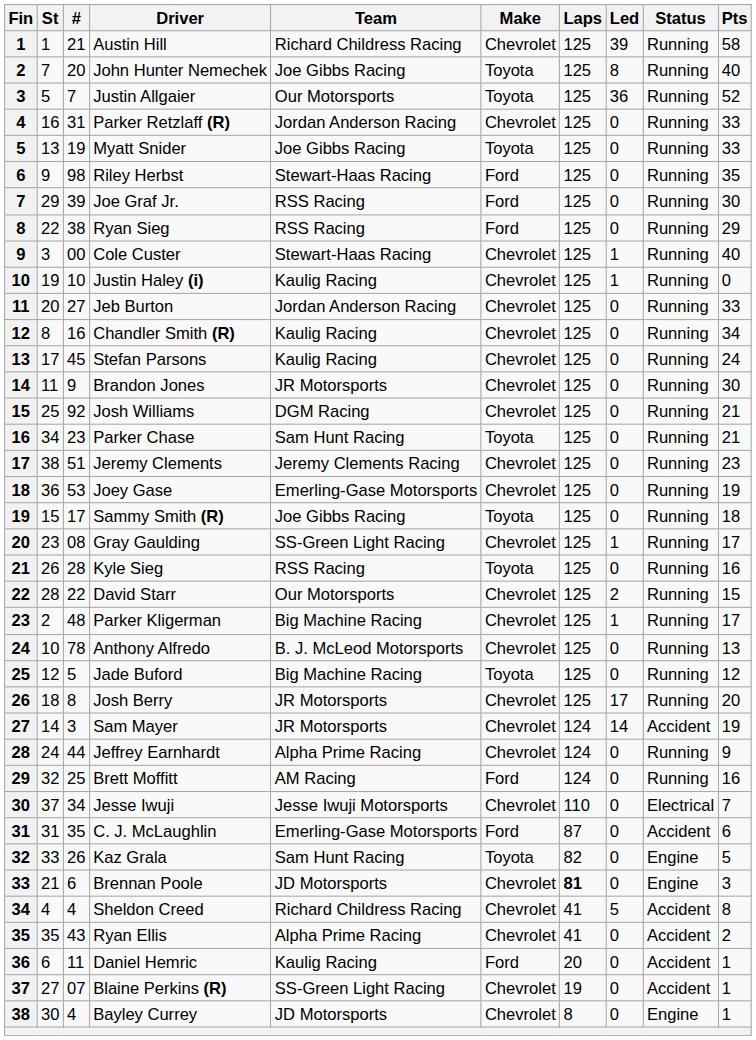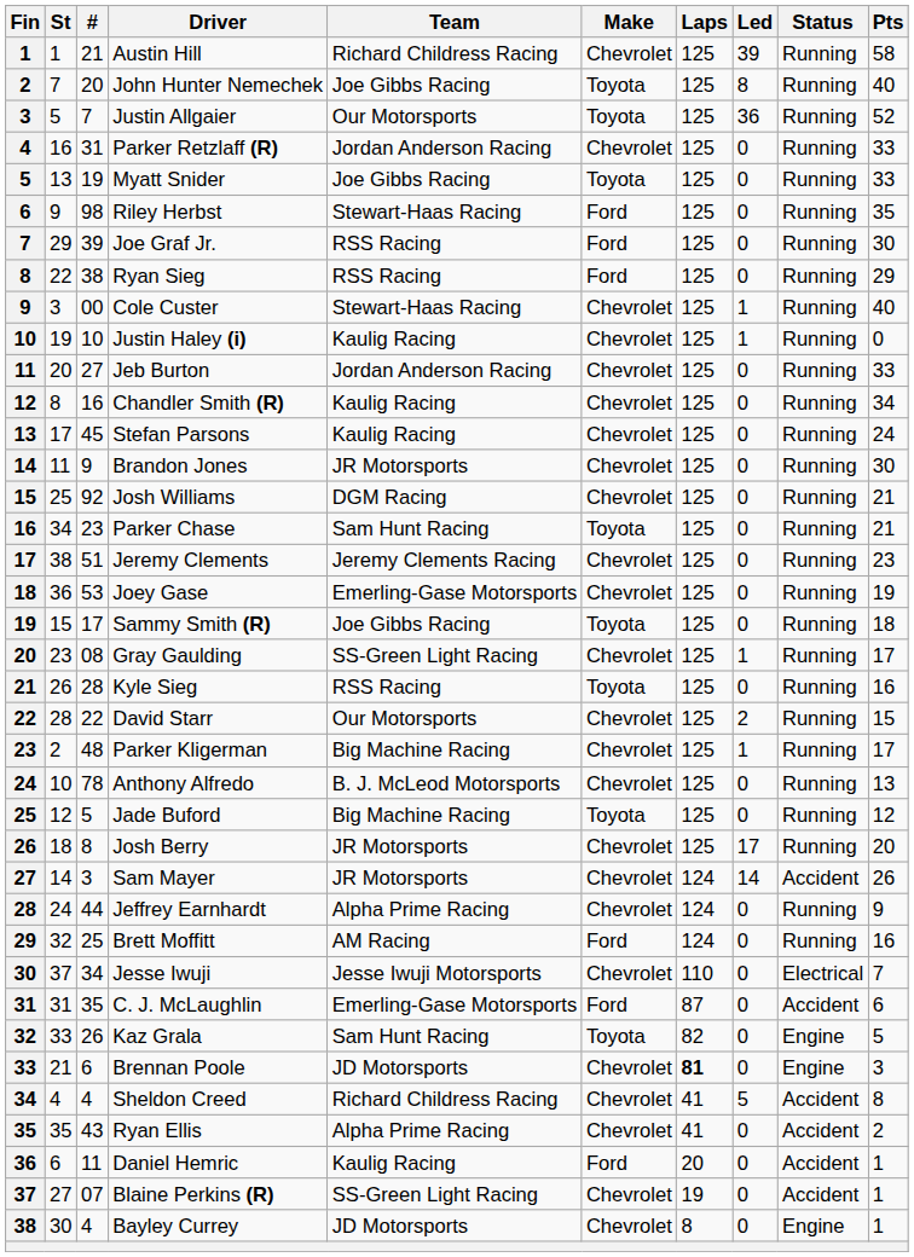 <table class="wikitable" style="font-size:95%">
 <tr>
 <th>Fin</th>
 <th>St</th>
 <th>#</th>
 <th>Driver</th>
 <th>Team</th>
 <th>Make</th>
 <th>Laps</th>
 <th>Led</th>
 <th>Status</th>
 <th>Pts</th>
 </tr>
 <tr>
 <th>1</th>
 <td>1</td>
 <td>21</td>
 <td>Austin Hill</td>
 <td>Richard Childress Racing</td>
 <td>Chevrolet</td>
 <td>125</td>
 <td>39</td>
 <td>Running</td>
 <td>58</td>
 </tr>
 <tr>
 <th>2</th>
 <td>7</td>
 <td>20</td>
 <td>John Hunter Nemechek</td>
 <td>Joe Gibbs Racing</td>
 <td>Toyota</td>
 <td>125</td>
 <td>8</td>
 <td>Running</td>
 <td>40</td>
 </tr>
 <tr>
 <th>3</th>
 <td>5</td>
 <td>7</td>
 <td>Justin Allgaier</td>
 <td>Our Motorsports</td>
 <td>Toyota</td>
 <td>125</td>
 <td>36</td>
 <td>Running</td>
 <td>52</td>
 </tr>
 <tr>
 <th>4</th>
 <td>16</td>
 <td>31</td>
 <td>Parker Retzlaff <strong>(R)</strong></td>
 <td>Jordan Anderson Racing</td>
 <td>Chevrolet</td>
 <td>125</td>
 <td>0</td>
 <td>Running</td>
 <td>33</td>
 </tr>
 <tr>
 <th>5</th>
 <td>13</td>
 <td>19</td>
 <td>Myatt Snider</td>
 <td>Joe Gibbs Racing</td>
 <td>Toyota</td>
 <td>125</td>
 <td>0</td>
 <td>Running</td>
 <td>33</td>
 </tr>
 <tr>
 <th>6</th>
 <td>9</td>
 <td>98</td>
 <td>Riley Herbst</td>
 <td>Stewart-Haas Racing</td>
 <td>Ford</td>
 <td>125</td>
 <td>0</td>
 <td>Running</td>
 <td>35</td>
 </tr>
 <tr>
 <th>7</th>
 <td>29</td>
 <td>39</td>
 <td>Joe Graf Jr.</td>
 <td>RSS Racing</td>
 <td>Ford</td>
 <td>125</td>
 <td>0</td>
 <td>Running</td>
 <td>30</td>
 </tr>
 <tr>
 <th>8</th>
 <td>22</td>
 <td>38</td>
 <td>Ryan Sieg</td>
 <td>RSS Racing</td>
 <td>Ford</td>
 <td>125</td>
 <td>0</td>
 <td>Running</td>
 <td>29</td>
 </tr>
 <tr>
 <th>9</th>
 <td>3</td>
 <td>00</td>
 <td>Cole Custer</td>
 <td>Stewart-Haas Racing</td>
 <td>Chevrolet</td>
 <td>125</td>
 <td>1</td>
 <td>Running</td>
 <td>40</td>
 </tr>
 <tr>
 <th>10</th>
 <td>19</td>
 <td>10</td>
 <td>Justin Haley <strong>(i)</strong></td>
 <td>Kaulig Racing</td>
 <td>Chevrolet</td>
 <td>125</td>
 <td>1</td>
 <td>Running</td>
 <td>0</td>
 </tr>
 <tr>
 <th>11</th>
 <td>20</td>
 <td>27</td>
 <td>Jeb Burton</td>
 <td>Jordan Anderson Racing</td>
 <td>Chevrolet</td>
 <td>125</td>
 <td>0</td>
 <td>Running</td>
 <td>33</td>
 </tr>
 <tr>
 <th>12</th>
 <td>8</td>
 <td>16</td>
 <td>Chandler Smith <strong>(R)</strong></td>
 <td>Kaulig Racing</td>
 <td>Chevrolet</td>
 <td>125</td>
 <td>0</td>
 <td>Running</td>
 <td>34</td>
 </tr>
 <tr>
 <th>13</th>
 <td>17</td>
 <td>45</td>
 <td>Stefan Parsons</td>
 <td>Kaulig Racing</td>
 <td>Chevrolet</td>
 <td>125</td>
 <td>0</td>
 <td>Running</td>
 <td>24</td>
 </tr>
 <tr>
 <th>14</th>
 <td>11</td>
 <td>9</td>
 <td>Brandon Jones</td>
 <td>JR Motorsports</td>
 <td>Chevrolet</td>
 <td>125</td>
 <td>0</td>
 <td>Running</td>
 <td>30</td>
 </tr>
 <tr>
 <th>15</th>
 <td>25</td>
 <td>92</td>
 <td>Josh Williams</td>
 <td>DGM Racing</td>
 <td>Chevrolet</td>
 <td>125</td>
 <td>0</td>
 <td>Running</td>
 <td>21</td>
 </tr>
 <tr>
 <th>16</th>
 <td>34</td>
 <td>23</td>
 <td>Parker Chase</td>
 <td>Sam Hunt Racing</td>
 <td>Toyota</td>
 <td>125</td>
 <td>0</td>
 <td>Running</td>
 <td>21</td>
 </tr>
 <tr>
 <th>17</th>
 <td>38</td>
 <td>51</td>
 <td>Jeremy Clements</td>
 <td>Jeremy Clements Racing</td>
 <td>Chevrolet</td>
 <td>125</td>
 <td>0</td>
 <td>Running</td>
 <td>23</td>
 </tr>
 <tr>
 <th>18</th>
 <td>36</td>
 <td>53</td>
 <td>Joey Gase</td>
 <td>Emerling-Gase Motorsports</td>
 <td>Chevrolet</td>
 <td>125</td>
 <td>0</td>
 <td>Running</td>
 <td>19</td>
 </tr>
 <tr>
 <th>19</th>
 <td>15</td>
 <td>17</td>
 <td>Sammy Smith <strong>(R)</strong></td>
 <td>Joe Gibbs Racing</td>
 <td>Toyota</td>
 <td>125</td>
 <td>0</td>
 <td>Running</td>
 <td>18</td>
 </tr>
 <tr>
 <th>20</th>
 <td>23</td>
 <td>08</td>
 <td>Gray Gaulding</td>
 <td>SS-Green Light Racing</td>
 <td>Chevrolet</td>
 <td>125</td>
 <td>1</td>
 <td>Running</td>
 <td>17</td>
 </tr>
 <tr>
 <th>21</th>
 <td>26</td>
 <td>28</td>
 <td>Kyle Sieg</td>
 <td>RSS Racing</td>
 <td>Toyota</td>
 <td>125</td>
 <td>0</td>
 <td>Running</td>
 <td>16</td>
 </tr>
 <tr>
 <th>22</th>
 <td>28</td>
 <td>22</td>
 <td>David Starr</td>
 <td>Our Motorsports</td>
 <td>Chevrolet</td>
 <td>125</td>
 <td>2</td>
 <td>Running</td>
 <td>15</td>
 </tr>
 <tr>
 <th>23</th>
 <td>2</td>
 <td>48</td>
 <td>Parker Kligerman</td>
 <td>Big Machine Racing</td>
 <td>Chevrolet</td>
 <td>125</td>
 <td>1</td>
 <td>Running</td>
 <td>17</td>
 </tr>
 <tr>
 <th>24</th>
 <td>10</td>
 <td>78</td>
 <td>Anthony Alfredo</td>
 <td>B. J. McLeod Motorsports</td>
 <td>Chevrolet</td>
 <td>125</td>
 <td>0</td>
 <td>Running</td>
 <td>13</td>
 </tr>
 <tr>
 <th>25</th>
 <td>12</td>
 <td>5</td>
 <td>Jade Buford</td>
 <td>Big Machine Racing</td>
 <td>Toyota</td>
 <td>125</td>
 <td>0</td>
 <td>Running</td>
 <td>12</td>
 </tr>
 <tr>
 <th>26</th>
 <td>18</td>
 <td>8</td>
 <td>Josh Berry</td>
 <td>JR Motorsports</td>
 <td>Chevrolet</td>
 <td>125</td>
 <td>17</td>
 <td>Running</td>
 <td>20</td>
 </tr>
 <tr>
 <th>27</th>
 <td>14</td>
 <td>3</td>
 <td>Sam Mayer</td>
 <td>JR Motorsports</td>
 <td>Chevrolet</td>
 <td>124</td>
 <td>14</td>
 <td>Accident</td>
-<td>19</td>
+<td>26</td>
 </tr>
 <tr>
 <th>28</th>
 <td>24</td>
 <td>44</td>
 <td>Jeffrey Earnhardt</td>
 <td>Alpha Prime Racing</td>
 <td>Chevrolet</td>
 <td>124</td>
 <td>0</td>
 <td>Running</td>
 <td>9</td>
 </tr>
 <tr>
 <th>29</th>
 <td>32</td>
 <td>25</td>
 <td>Brett Moffitt</td>
 <td>AM Racing</td>
 <td>Ford</td>
 <td>124</td>
 <td>0</td>
 <td>Running</td>
 <td>16</td>
 </tr>
 <tr>
 <th>30</th>
 <td>37</td>
 <td>34</td>
 <td>Jesse Iwuji</td>
 <td>Jesse Iwuji Motorsports</td>
 <td>Chevrolet</td>
 <td>110</td>
 <td>0</td>
 <td>Electrical</td>
 <td>7</td>
 </tr>
 <tr>
 <th>31</th>
 <td>31</td>
 <td>35</td>
 <td>C. J. McLaughlin</td>
 <td>Emerling-Gase Motorsports</td>
 <td>Ford</td>
 <td>87</td>
 <td>0</td>
 <td>Accident</td>
 <td>6</td>
 </tr>
 <tr>
 <th>32</th>
 <td>33</td>
 <td>26</td>
 <td>Kaz Grala</td>
 <td>Sam Hunt Racing</td>
 <td>Toyota</td>
 <td>82</td>
 <td>0</td>
 <td>Engine</td>
 <td>5</td>
 </tr>
 <tr>
 <th>33</th>
 <td>21</td>
 <td>6</td>
 <td>Brennan Poole</td>
 <td>JD Motorsports</td>
 <td>Chevrolet</td>
 <td><strong>81</strong></td>
 <td>0</td>
 <td>Engine</td>
 <td>3</td>
 </tr>
 <tr>
 <th>34</th>
 <td>4</td>
 <td>4</td>
 <td>Sheldon Creed</td>
 <td>Richard Childress Racing</td>
 <td>Chevrolet</td>
 <td>41</td>
 <td>5</td>
 <td>Accident</td>
 <td>8</td>
 </tr>
 <tr>
 <th>35</th>
 <td>35</td>
 <td>43</td>
 <td>Ryan Ellis</td>
 <td>Alpha Prime Racing</td>
 <td>Chevrolet</td>
 <td>41</td>
 <td>0</td>
 <td>Accident</td>
 <td>2</td>
 </tr>
 <tr>
 <th>36</th>
 <td>6</td>
 <td>11</td>
 <td>Daniel Hemric</td>
 <td>Kaulig Racing</td>
 <td>Ford</td>
 <td>20</td>
 <td>0</td>
 <td>Accident</td>
 <td>1</td>
 </tr>
 <tr>
 <th>37</th>
 <td>27</td>
 <td>07</td>
 <td>Blaine Perkins <strong>(R)</strong></td>
 <td>SS-Green Light Racing</td>
 <td>Chevrolet</td>
 <td>19</td>
 <td>0</td>
 <td>Accident</td>
 <td>1</td>
 </tr>
 <tr>
 <th>38</th>
 <td>30</td>
 <td>4</td>
 <td>Bayley Currey</td>
 <td>JD Motorsports</td>
 <td>Chevrolet</td>
 <td>8</td>
 <td>0</td>
 <td>Engine</td>
 <td>1</td>
 </tr>
 <tr>
 <th colspan="10"></th>
 </tr>
 </table>
